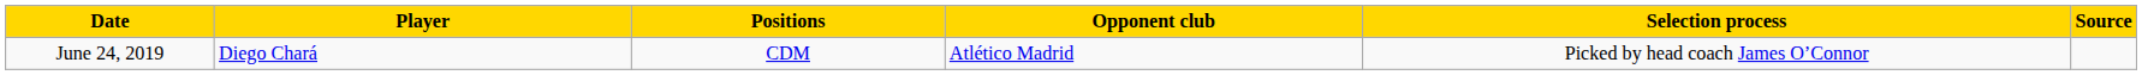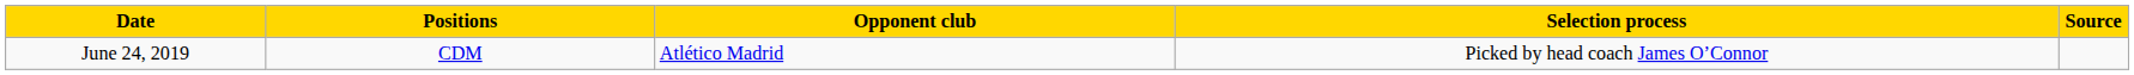 <table class="wikitable" style="text-align:center; font-size:90%; width:100%;">
 <tr>
 <th style="background:Gold; text-align:center; width:10%">Date</th>
-<th style="background:Gold; text-align:center; width:20%">Player</th>
 <th style="background:Gold; text-align:center; width:15%">Positions</th>
 <th style="background:Gold; text-align:center; width:20%">Opponent club</th>
 <th style="background:Gold; text-align:center; width:34%">Selection process</th>
 <th style="background:Gold; text-align:center; width:1%">Source</th>
 </tr>
 <tr>
 <td style="text-align:center;">June 24, 2019</td>
-<td style="text-align:left;"> <a href='#'>Diego Chará</a></td>
 <td style="text-align:center;"><a href='#'>CDM</a></td>
 <td style="text-align:left;"> <a href='#'>Atlético Madrid</a></td>
 <td>Picked by head coach <a href='#'>James O’Connor</a></td>
 <td style="text-align:center;"></td>
 </tr>
 </table>
